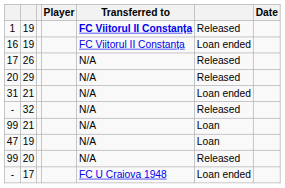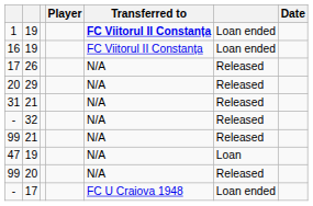 <table class="wikitable plainrowheaders sortable">
 <tr>
 <th></th>
 <th></th>
 <th></th>
 <th scope=col>Player</th>
 <th>Transferred to</th>
 <th></th>
 <th scope=col>Date</th>
 </tr>
 <tr>
 <td align=center>1</td>
 <td align=center>19</td>
 <td align=center></td>
 <td></td>
 <td><strong> <a href='#'>FC Viitorul II Constanța</a></strong></td>
-<td>Released</td>
+<td>Loan ended</td>
 <td></td>
 </tr>
 <tr>
 <td align=center>16</td>
 <td align=center>19</td>
 <td align=center></td>
 <td></td>
 <td> <a href='#'>FC Viitorul II Constanța</a></td>
 <td>Loan ended</td>
 <td></td>
 </tr>
 <tr>
 <td align=center>17</td>
 <td align=center>26</td>
 <td align=center></td>
 <td></td>
 <td>N/A</td>
 <td>Released</td>
 <td></td>
 </tr>
 <tr>
 <td align=center>20</td>
 <td align=center>29</td>
 <td align=center></td>
 <td></td>
 <td>N/A</td>
 <td>Released</td>
 <td></td>
 </tr>
 <tr>
 <td align=center>31</td>
 <td align=center>21</td>
 <td align=center></td>
 <td></td>
 <td>N/A</td>
-<td>Loan ended</td>
+<td>Released</td>
 <td></td>
 </tr>
 <tr>
 <td align=center>-</td>
 <td align=center>32</td>
 <td align=center></td>
 <td></td>
 <td>N/A</td>
 <td>Released</td>
 <td></td>
 </tr>
 <tr>
 <td align=center>99</td>
 <td align=center>21</td>
 <td align=center></td>
 <td></td>
 <td>N/A</td>
-<td>Loan</td>
+<td>Released</td>
 <td></td>
 </tr>
 <tr>
 <td align=center>47</td>
 <td align=center>19</td>
 <td align=center></td>
 <td></td>
 <td>N/A</td>
 <td>Loan</td>
 <td></td>
 </tr>
 <tr>
 <td align=center>99</td>
 <td align=center>20</td>
 <td align=center></td>
 <td></td>
 <td>N/A</td>
 <td>Released</td>
 <td></td>
 </tr>
 <tr>
 <td align=center>-</td>
 <td align=center>17</td>
 <td align=center></td>
 <td></td>
 <td> <a href='#'>FC U Craiova 1948</a></td>
 <td>Loan ended</td>
 <td></td>
 </tr>
 </table>
